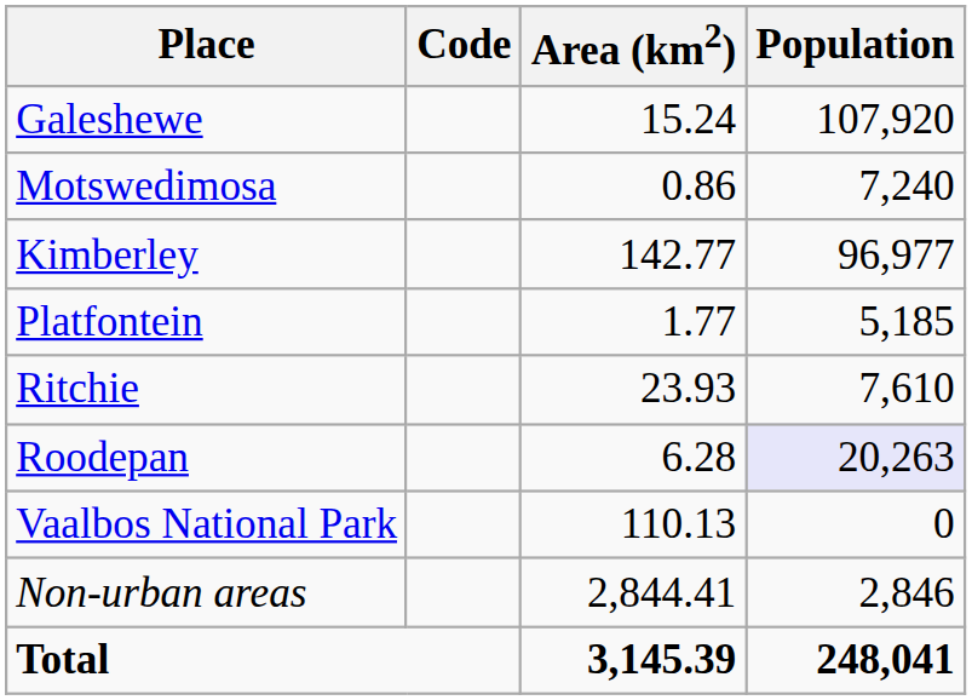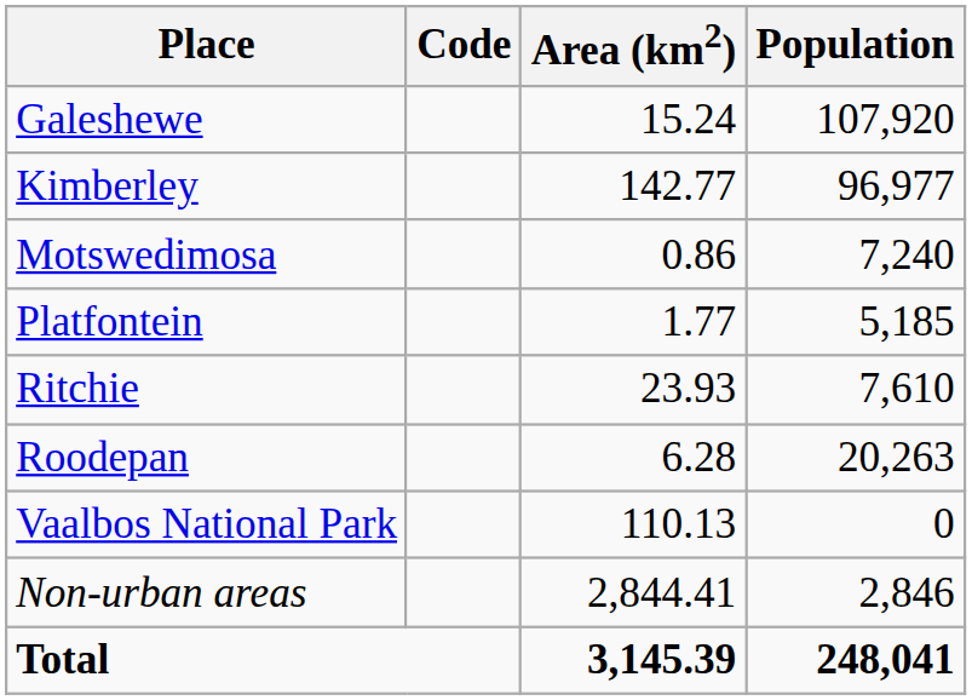 <table class="wikitable sortable">
 <tr>
 <th>Place</th>
 <th>Code</th>
 <th>Area (km<sup>2</sup>)</th>
 <th>Population</th>
 </tr>
 <tr>
 <td><a href='#'>Galeshewe</a></td>
 <td></td>
 <td align=right>15.24</td>
 <td align=right>107,920</td>
 </tr>
 <tr>
+<td><a href='#'>Kimberley</a></td>
+<td></td>
+<td align=right>142.77</td>
+<td align=right>96,977</td>
+</tr>
+<tr>
 <td><a href='#'>Motswedimosa</a></td>
 <td></td>
 <td align=right>0.86</td>
 <td align=right>7,240</td>
-</tr>
-<tr>
-<td><a href='#'>Kimberley</a></td>
-<td></td>
-<td align=right>142.77</td>
-<td align=right>96,977</td>
 </tr>
 <tr>
 <td><a href='#'>Platfontein</a></td>
 <td></td>
 <td align=right>1.77</td>
 <td align=right>5,185</td>
 </tr>
 <tr>
 <td><a href='#'>Ritchie</a></td>
 <td></td>
 <td align=right>23.93</td>
 <td align=right>7,610</td>
 </tr>
 <tr>
 <td><a href='#'>Roodepan</a></td>
 <td></td>
 <td align=right>6.28</td>
-<td align=right style="background: lavender;">20,263</td>
+<td align=right>20,263</td>
 </tr>
 <tr>
 <td><a href='#'>Vaalbos National Park</a></td>
 <td></td>
 <td align=right>110.13</td>
 <td align=right>0</td>
 </tr>
 <tr>
 <td><em>Non-urban areas</em></td>
 <td></td>
 <td align=right>2,844.41</td>
 <td align=right>2,846</td>
 </tr>
 <tr class=sortbottom>
 <td colspan=2><strong>Total</strong></td>
 <td align=right><strong>3,145.39</strong></td>
 <td align=right><strong>248,041</strong></td>
 </tr>
 </table>
